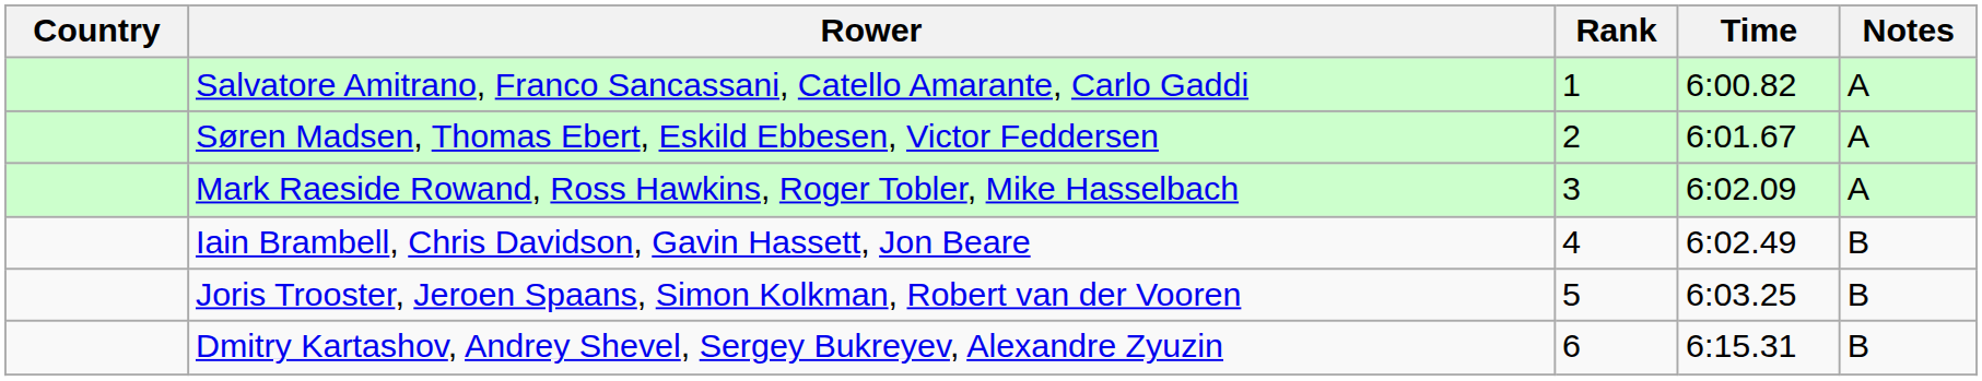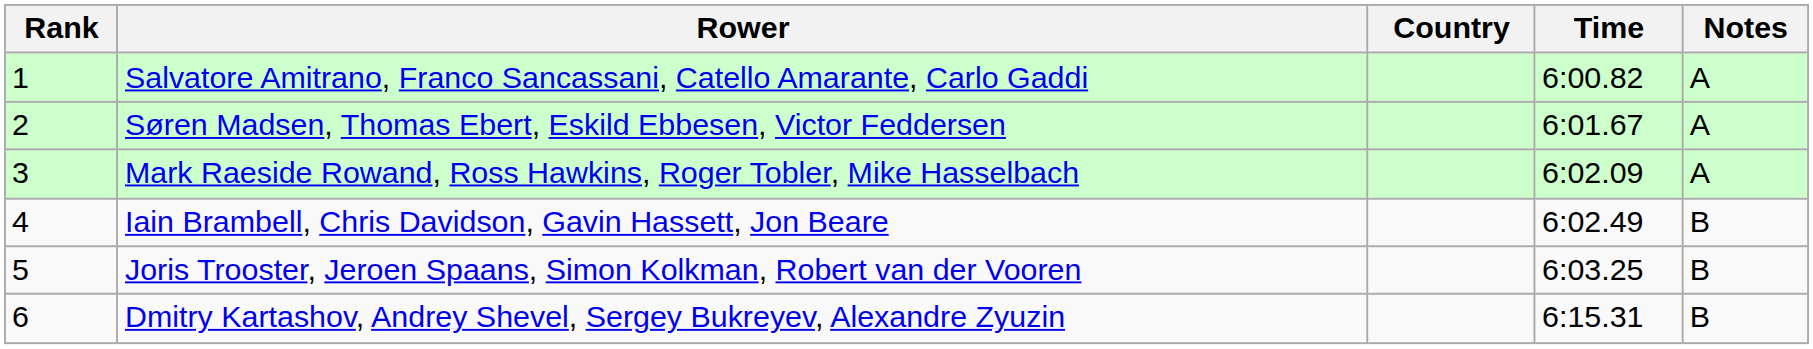 <table class="wikitable sortable" width=60%>
 <tr>
+<th>Rank</th>
+<th>Rower</th>
 <th>Country</th>
-<th>Rower</th>
-<th>Rank</th>
 <th>Time</th>
 <th>Notes</th>
 </tr>
 <tr bgcolor=ccffcc>
+<td>1</td>
+<td><a href='#'>Salvatore Amitrano</a>, <a href='#'>Franco Sancassani</a>, <a href='#'>Catello Amarante</a>, <a href='#'>Carlo Gaddi</a></td>
 <td></td>
-<td><a href='#'>Salvatore Amitrano</a>, <a href='#'>Franco Sancassani</a>, <a href='#'>Catello Amarante</a>, <a href='#'>Carlo Gaddi</a></td>
-<td>1</td>
 <td>6:00.82</td>
 <td>A</td>
 </tr>
 <tr bgcolor=ccffcc>
+<td>2</td>
+<td><a href='#'>Søren Madsen</a>, <a href='#'>Thomas Ebert</a>, <a href='#'>Eskild Ebbesen</a>, <a href='#'>Victor Feddersen</a></td>
 <td></td>
-<td><a href='#'>Søren Madsen</a>, <a href='#'>Thomas Ebert</a>, <a href='#'>Eskild Ebbesen</a>, <a href='#'>Victor Feddersen</a></td>
-<td>2</td>
 <td>6:01.67</td>
 <td>A</td>
 </tr>
 <tr bgcolor=ccffcc>
+<td>3</td>
+<td><a href='#'>Mark Raeside Rowand</a>, <a href='#'>Ross Hawkins</a>, <a href='#'>Roger Tobler</a>, <a href='#'>Mike Hasselbach</a></td>
 <td></td>
-<td><a href='#'>Mark Raeside Rowand</a>, <a href='#'>Ross Hawkins</a>, <a href='#'>Roger Tobler</a>, <a href='#'>Mike Hasselbach</a></td>
-<td>3</td>
 <td>6:02.09</td>
 <td>A</td>
 </tr>
 <tr>
+<td>4</td>
+<td><a href='#'>Iain Brambell</a>, <a href='#'>Chris Davidson</a>, <a href='#'>Gavin Hassett</a>, <a href='#'>Jon Beare</a></td>
 <td></td>
-<td><a href='#'>Iain Brambell</a>, <a href='#'>Chris Davidson</a>, <a href='#'>Gavin Hassett</a>, <a href='#'>Jon Beare</a></td>
-<td>4</td>
 <td>6:02.49</td>
 <td>B</td>
 </tr>
 <tr>
+<td>5</td>
+<td><a href='#'>Joris Trooster</a>, <a href='#'>Jeroen Spaans</a>, <a href='#'>Simon Kolkman</a>, <a href='#'>Robert van der Vooren</a></td>
 <td></td>
-<td><a href='#'>Joris Trooster</a>, <a href='#'>Jeroen Spaans</a>, <a href='#'>Simon Kolkman</a>, <a href='#'>Robert van der Vooren</a></td>
-<td>5</td>
 <td>6:03.25</td>
 <td>B</td>
 </tr>
 <tr>
+<td>6</td>
+<td><a href='#'>Dmitry Kartashov</a>, <a href='#'>Andrey Shevel</a>, <a href='#'>Sergey Bukreyev</a>, <a href='#'>Alexandre Zyuzin</a></td>
 <td></td>
-<td><a href='#'>Dmitry Kartashov</a>, <a href='#'>Andrey Shevel</a>, <a href='#'>Sergey Bukreyev</a>, <a href='#'>Alexandre Zyuzin</a></td>
-<td>6</td>
 <td>6:15.31</td>
 <td>B</td>
 </tr>
 </table>
